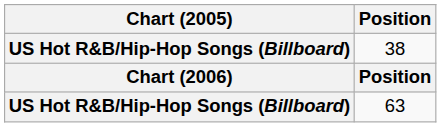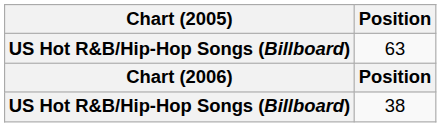 <table class="wikitable plainrowheaders" style="text-align:center">
 <tr>
 <th scope="col">Chart (2005)</th>
 <th scope="col">Position</th>
 </tr>
 <tr>
 <th scope="row">US Hot R&B/Hip-Hop Songs (<em>Billboard</em>)</th>
-<td>38</td>
+<td>63</td>
 </tr>
 <tr>
 <th scope="col">Chart (2006)</th>
 <th scope="col">Position</th>
 </tr>
 <tr>
 <th scope="row">US Hot R&B/Hip-Hop Songs (<em>Billboard</em>)</th>
-<td>63</td>
+<td>38</td>
 </tr>
 </table>
